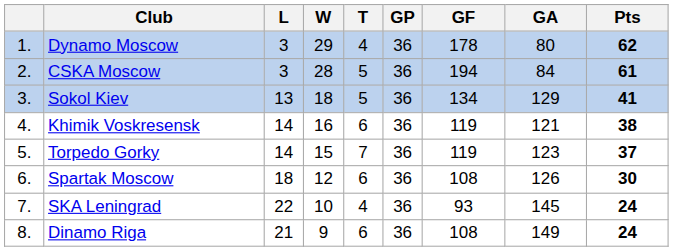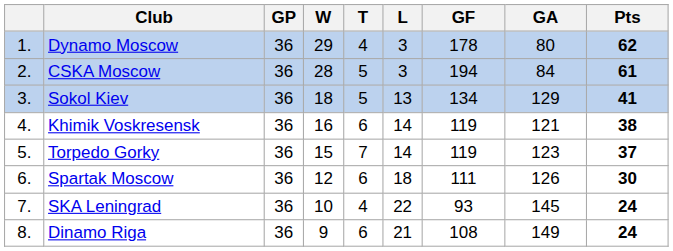 <table class="wikitable">
 <tr>
 <th width="30"></th>
 <th width="200">Club</th>
-<th width="30">L</th>
+<th width="30">GP</th>
 <th width="30">W</th>
 <th width="30">T</th>
-<th width="30">GP</th>
+<th width="30">L</th>
 <th width="70">GF</th>
 <th width="70">GA</th>
 <th width="70">Pts</th>
 </tr>
 <tr bgcolor="#BCD2EE" align="center">
 <td>1.</td>
 <td align="left"><a href='#'>Dynamo Moscow</a></td>
-<td>3</td>
+<td>36</td>
 <td>29</td>
 <td>4</td>
-<td>36</td>
+<td>3</td>
 <td>178</td>
 <td>80</td>
 <td><strong>62</strong></td>
 </tr>
 <tr bgcolor="#BCD2EE" align="center">
 <td>2.</td>
 <td align="left"><a href='#'>CSKA Moscow</a></td>
-<td>3</td>
+<td>36</td>
 <td>28</td>
 <td>5</td>
-<td>36</td>
+<td>3</td>
 <td>194</td>
 <td>84</td>
 <td><strong>61</strong></td>
 </tr>
 <tr bgcolor="#BCD2EE" align="center">
 <td>3.</td>
 <td align="left"><a href='#'>Sokol Kiev</a></td>
-<td>13</td>
+<td>36</td>
 <td>18</td>
 <td>5</td>
-<td>36</td>
+<td>13</td>
 <td>134</td>
 <td>129</td>
 <td><strong>41</strong></td>
 </tr>
 <tr bgcolor="#FFFFFF" align="center">
 <td>4.</td>
 <td align="left"><a href='#'>Khimik Voskresensk</a></td>
-<td>14</td>
+<td>36</td>
 <td>16</td>
 <td>6</td>
-<td>36</td>
+<td>14</td>
 <td>119</td>
 <td>121</td>
 <td><strong>38</strong></td>
 </tr>
 <tr bgcolor="#FFFFFF" align="center">
 <td>5.</td>
 <td align="left"><a href='#'>Torpedo Gorky</a></td>
-<td>14</td>
+<td>36</td>
 <td>15</td>
 <td>7</td>
-<td>36</td>
+<td>14</td>
 <td>119</td>
 <td>123</td>
 <td><strong>37</strong></td>
 </tr>
 <tr bgcolor="#FFFFFF" align="center">
 <td>6.</td>
 <td align="left"><a href='#'>Spartak Moscow</a></td>
-<td>18</td>
+<td>36</td>
 <td>12</td>
 <td>6</td>
-<td>36</td>
-<td>108</td>
+<td>18</td>
+<td>111</td>
 <td>126</td>
 <td><strong>30</strong></td>
 </tr>
 <tr bgcolor="#FFFFFF" align="center">
 <td>7.</td>
 <td align="left"><a href='#'>SKA Leningrad</a></td>
-<td>22</td>
+<td>36</td>
 <td>10</td>
 <td>4</td>
-<td>36</td>
+<td>22</td>
 <td>93</td>
 <td>145</td>
 <td><strong>24</strong></td>
 </tr>
 <tr bgcolor="#FFFFFF" align="center">
 <td>8.</td>
 <td align="left"><a href='#'>Dinamo Riga</a></td>
-<td>21</td>
+<td>36</td>
 <td>9</td>
 <td>6</td>
-<td>36</td>
+<td>21</td>
 <td>108</td>
 <td>149</td>
 <td><strong>24</strong></td>
 </tr>
 </table>
